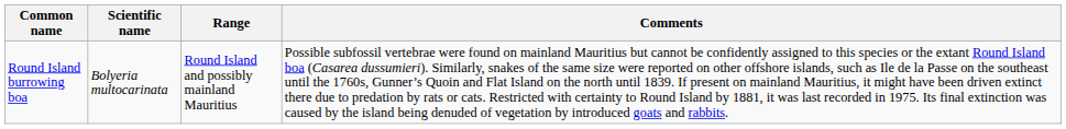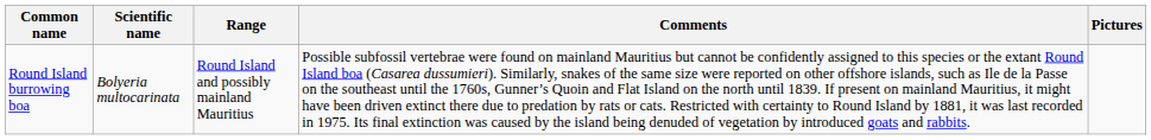 <table class="wikitable sortable">
 <tr>
 <th>Common name</th>
 <th>Scientific name</th>
 <th>Range</th>
 <th class="unsortable">Comments</th>
+<th class="unsortable">Pictures</th>
 </tr>
 <tr>
 <td><a href='#'>Round Island burrowing boa</a></td>
 <td><em>Bolyeria multocarinata</em></td>
 <td><a href='#'>Round Island</a> and possibly mainland Mauritius</td>
 <td>Possible subfossil vertebrae were found on mainland Mauritius but cannot be confidently assigned to this species or the extant <a href='#'>Round Island boa</a> (<em>Casarea dussumieri</em>). Similarly, snakes of the same size were reported on other offshore islands, such as Ile de la Passe on the southeast until the 1760s, Gunner’s Quoin and Flat Island on the north until 1839. If present on mainland Mauritius, it might have been driven extinct there due to predation by rats or cats. Restricted with certainty to Round Island by 1881, it was last recorded in 1975. Its final extinction was caused by the island being denuded of vegetation by introduced <a href='#'>goats</a> and <a href='#'>rabbits</a>.</td>
+<td></td>
 </tr>
 </table>
